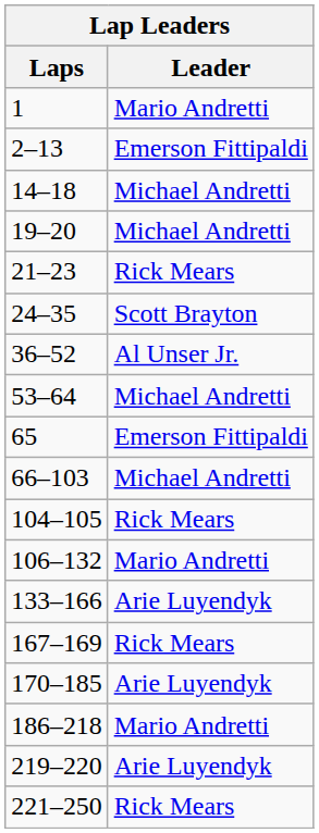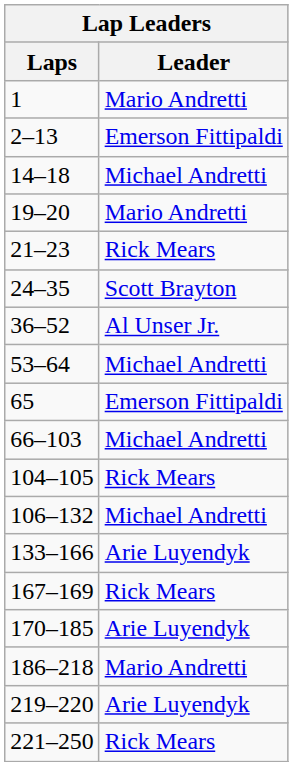 <table class="wikitable">
 <tr>
 <th colspan=2>Lap Leaders</th>
 </tr>
 <tr>
 <th>Laps</th>
 <th>Leader</th>
 </tr>
 <tr>
 <td>1</td>
 <td><a href='#'>Mario Andretti</a></td>
 </tr>
 <tr>
 <td>2–13</td>
 <td><a href='#'>Emerson Fittipaldi</a></td>
 </tr>
 <tr>
 <td>14–18</td>
 <td><a href='#'>Michael Andretti</a></td>
 </tr>
 <tr>
 <td>19–20</td>
-<td><a href='#'>Michael Andretti</a></td>
+<td><a href='#'>Mario Andretti</a></td>
 </tr>
 <tr>
 <td>21–23</td>
 <td><a href='#'>Rick Mears</a></td>
 </tr>
 <tr>
 <td>24–35</td>
 <td><a href='#'>Scott Brayton</a></td>
 </tr>
 <tr>
 <td>36–52</td>
 <td><a href='#'>Al Unser Jr.</a></td>
 </tr>
 <tr>
 <td>53–64</td>
 <td><a href='#'>Michael Andretti</a></td>
 </tr>
 <tr>
 <td>65</td>
 <td><a href='#'>Emerson Fittipaldi</a></td>
 </tr>
 <tr>
 <td>66–103</td>
 <td><a href='#'>Michael Andretti</a></td>
 </tr>
 <tr>
 <td>104–105</td>
 <td><a href='#'>Rick Mears</a></td>
 </tr>
 <tr>
 <td>106–132</td>
-<td><a href='#'>Mario Andretti</a></td>
+<td><a href='#'>Michael Andretti</a></td>
 </tr>
 <tr>
 <td>133–166</td>
 <td><a href='#'>Arie Luyendyk</a></td>
 </tr>
 <tr>
 <td>167–169</td>
 <td><a href='#'>Rick Mears</a></td>
 </tr>
 <tr>
 <td>170–185</td>
 <td><a href='#'>Arie Luyendyk</a></td>
 </tr>
 <tr>
 <td>186–218</td>
 <td><a href='#'>Mario Andretti</a></td>
 </tr>
 <tr>
 <td>219–220</td>
 <td><a href='#'>Arie Luyendyk</a></td>
 </tr>
 <tr>
 <td>221–250</td>
 <td><a href='#'>Rick Mears</a></td>
 </tr>
 <tr>
 </tr>
 </table>
